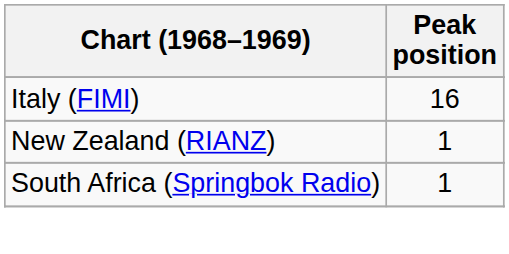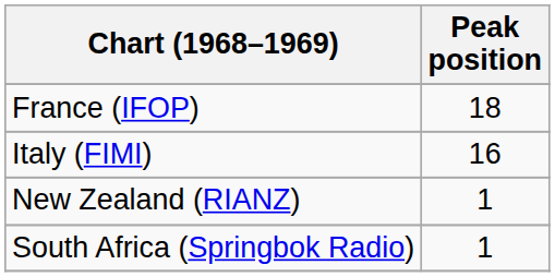 <table class="wikitable sortable">
 <tr>
 <th>Chart (1968–1969)</th>
 <th>Peak<br>position</th>
 </tr>
 <tr>
 </tr>
 <tr>
 </tr>
 <tr>
+</tr>
+<tr>
+<td>France (<a href='#'>IFOP</a>)</td>
+<td align="center">18</td>
 </tr>
 <tr>
 </tr>
 <tr>
 <td>Italy (<a href='#'>FIMI</a>)</td>
 <td align="center">16</td>
 </tr>
 <tr>
 </tr>
 <tr>
 </tr>
 <tr>
 <td>New Zealand (<a href='#'>RIANZ</a>)</td>
 <td align="center">1</td>
 </tr>
 <tr>
 </tr>
 <tr>
 <td>South Africa (<a href='#'>Springbok Radio</a>)</td>
 <td align="center">1</td>
 </tr>
 <tr>
 </tr>
 <tr>
 </tr>
 <tr>
 </tr>
 </table>
